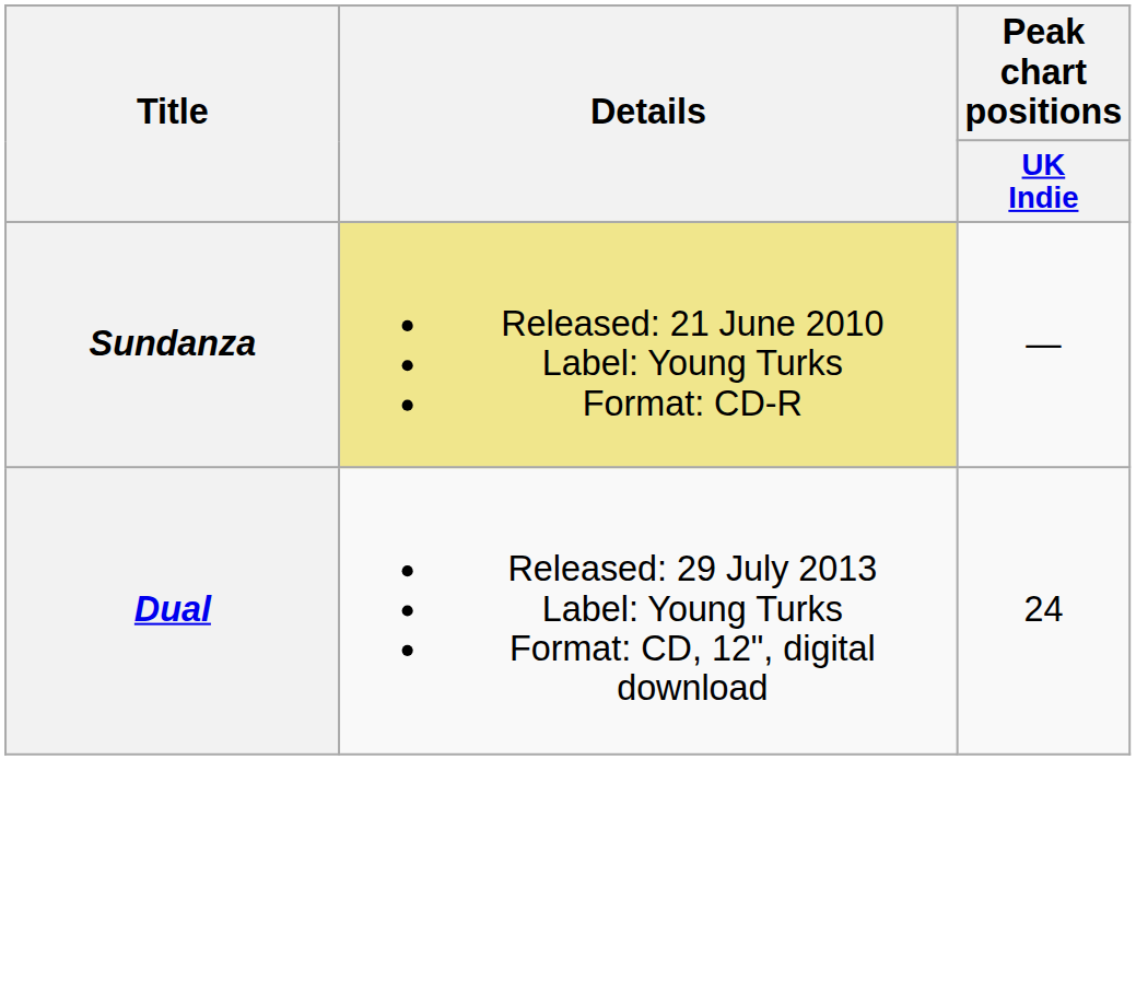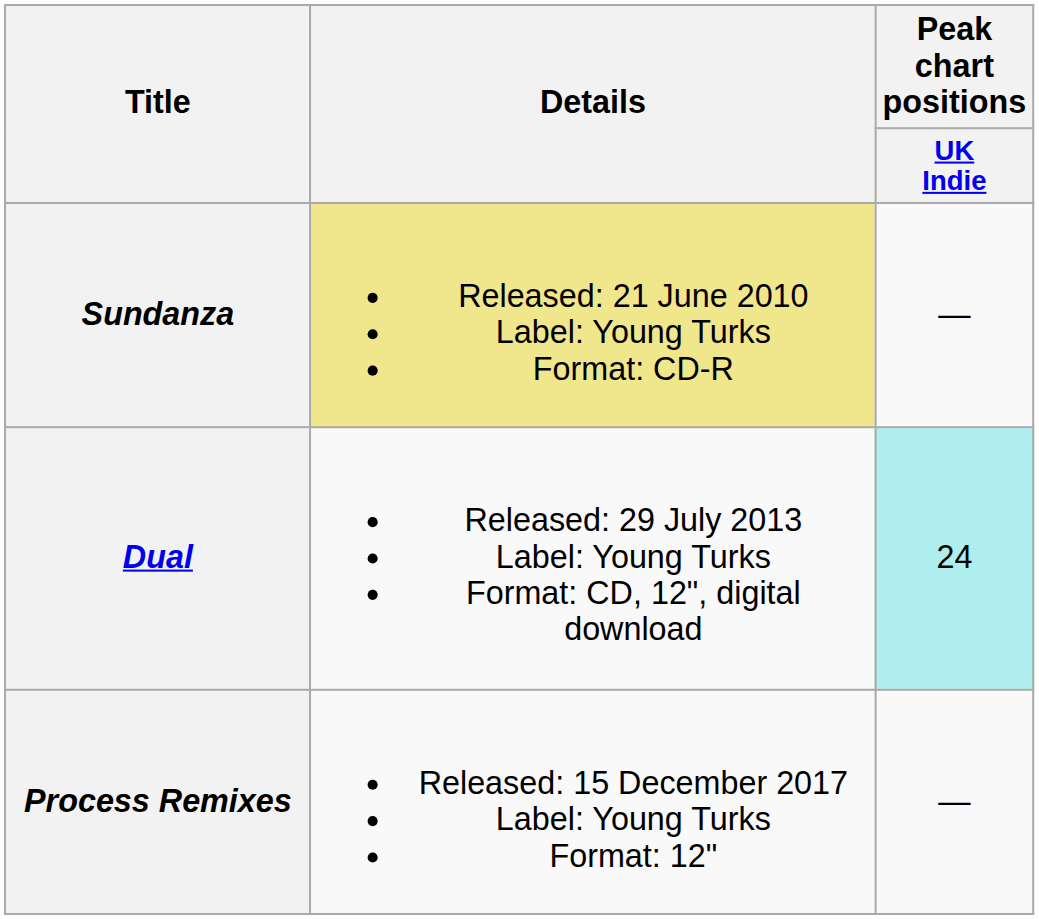 <table class="wikitable plainrowheaders" style="text-align:center;">
 <tr>
 <th scope="col" rowspan="2" style="width:9em;">Title</th>
 <th scope="col" rowspan="2" style="width:17em;">Details</th>
 <th scope="col" colspan="1">Peak chart positions</th>
 </tr>
 <tr>
 <th scope="col" style="width:3em;font-size:85%;"><a href='#'>UK<br>Indie</a><br></th>
 </tr>
 <tr>
 <th scope="row"><em>Sundanza</em></th>
 <td style="background: khaki;"><br><ul><li>Released: 21 June 2010</li><li>Label: Young Turks</li><li>Format: CD-R</li></ul></td>
 <td>—</td>
 </tr>
 <tr>
 <th scope="row"><em><a href='#'>Dual</a></em></th>
 <td><br><ul><li>Released: 29 July 2013</li><li>Label: Young Turks</li><li>Format: CD, 12", digital download</li></ul></td>
-<td>24</td>
+<td style="background: paleturquoise;">24</td>
+</tr>
+<tr>
+<th scope="row"><em>Process Remixes</em></th>
+<td><br><ul><li>Released: 15 December 2017</li><li>Label: Young Turks</li><li>Format: 12"</li></ul></td>
+<td>—</td>
 </tr>
 </table>
